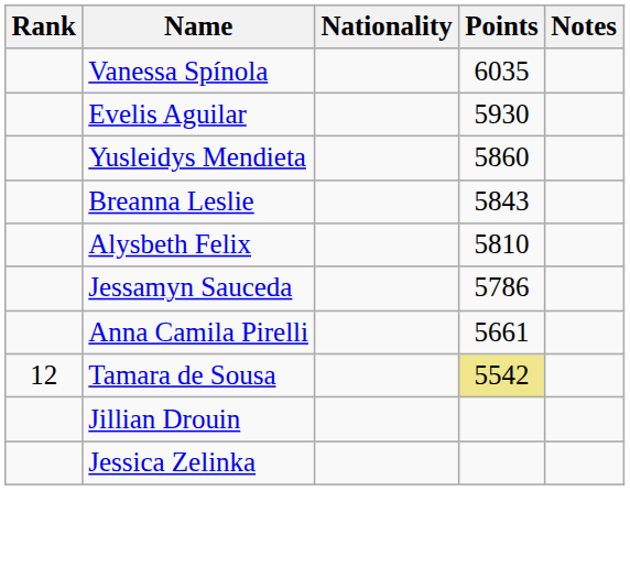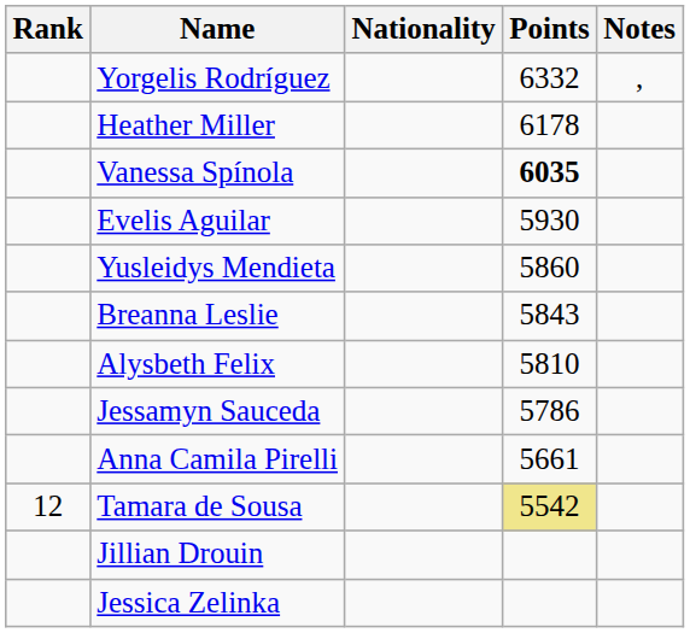 <table class="wikitable sortable" style="text-align:center">
 <tr>
 <th>Rank</th>
 <th>Name</th>
 <th>Nationality</th>
 <th>Points</th>
 <th>Notes</th>
 </tr>
 <tr>
 <td></td>
+<td align=left><a href='#'>Yorgelis Rodríguez</a></td>
+<td align=left></td>
+<td>6332</td>
+<td><strong></strong>, <strong></strong></td>
+</tr>
+<tr>
+<td></td>
+<td align=left><a href='#'>Heather Miller</a></td>
+<td align=left></td>
+<td>6178</td>
+<td></td>
+</tr>
+<tr>
+<td></td>
 <td align=left><a href='#'>Vanessa Spínola</a></td>
 <td align=left></td>
-<td>6035</td>
+<td><strong>6035</strong></td>
 <td></td>
 </tr>
 <tr>
 <td></td>
 <td align=left><a href='#'>Evelis Aguilar</a></td>
 <td align=left></td>
 <td>5930</td>
 <td><strong></strong></td>
 </tr>
 <tr>
 <td></td>
 <td align=left><a href='#'>Yusleidys Mendieta</a></td>
 <td align=left></td>
 <td>5860</td>
 <td></td>
 </tr>
 <tr>
 <td></td>
 <td align=left><a href='#'>Breanna Leslie</a></td>
 <td align=left></td>
 <td>5843</td>
 <td></td>
 </tr>
 <tr>
 <td></td>
 <td align=left><a href='#'>Alysbeth Felix</a></td>
 <td align=left></td>
 <td>5810</td>
 <td><strong></strong></td>
 </tr>
 <tr>
 <td></td>
 <td align=left><a href='#'>Jessamyn Sauceda</a></td>
 <td align=left></td>
 <td>5786</td>
 <td><strong></strong></td>
 </tr>
 <tr>
 <td></td>
 <td align=left><a href='#'>Anna Camila Pirelli</a></td>
 <td align=left></td>
 <td>5661</td>
 <td><strong></strong></td>
 </tr>
 <tr>
 <td>12</td>
 <td align=left><a href='#'>Tamara de Sousa</a></td>
 <td align=left></td>
 <td style="background: khaki;">5542</td>
 <td></td>
 </tr>
 <tr>
 <td></td>
 <td align=left><a href='#'>Jillian Drouin</a></td>
 <td align=left></td>
 <td></td>
 <td></td>
 </tr>
 <tr>
 <td></td>
 <td align=left><a href='#'>Jessica Zelinka</a></td>
 <td align=left></td>
 <td></td>
 <td></td>
 </tr>
 </table>
